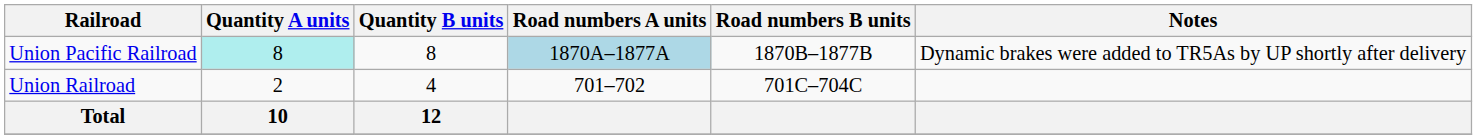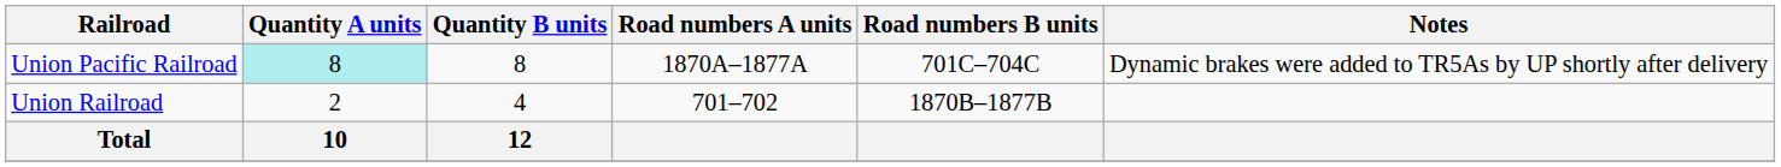 <table class="wikitable">
 <tr>
 <th>Railroad</th>
 <th>Quantity <a href='#'>A units</a></th>
 <th>Quantity <a href='#'>B units</a></th>
 <th>Road numbers A units</th>
 <th>Road numbers B units</th>
 <th>Notes</th>
 </tr>
 <tr>
 <td><a href='#'>Union Pacific Railroad</a></td>
 <td style="background: paleturquoise; text-align:center;">8</td>
 <td style="text-align:center;">8</td>
-<td style="background: lightblue; text-align:center;">1870A–1877A</td>
-<td style="text-align:center;">1870B–1877B</td>
+<td style="text-align:center;">1870A–1877A</td>
+<td style="text-align:center;">701C–704C</td>
 <td>Dynamic brakes were added to TR5As by UP shortly after delivery</td>
 </tr>
 <tr>
 <td><a href='#'>Union Railroad</a></td>
 <td style="text-align:center;">2</td>
 <td style="text-align:center;">4</td>
 <td style="text-align:center;">701–702</td>
-<td style="text-align:center;">701C–704C</td>
+<td style="text-align:center;">1870B–1877B</td>
 <td></td>
 </tr>
 <tr>
 <th>Total</th>
 <th>10</th>
 <th>12</th>
 <th></th>
 <th></th>
 <th></th>
 </tr>
 <tr>
 </tr>
 </table>
